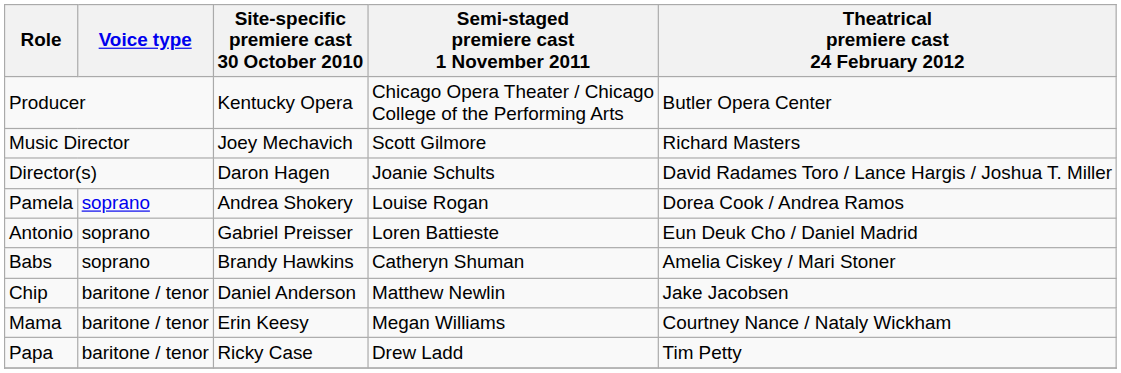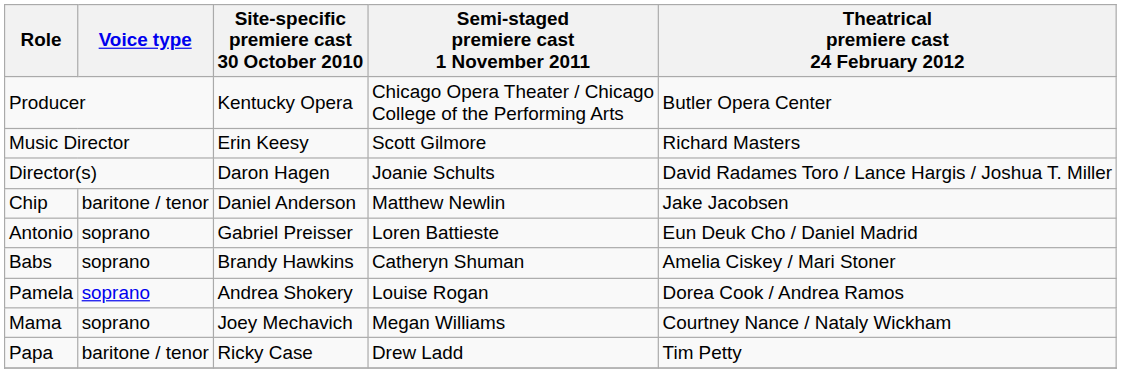 <table class="wikitable">
 <tr>
 <th>Role</th>
 <th><a href='#'>Voice type</a></th>
 <th>Site-specific<br>premiere cast<br>30 October 2010</th>
 <th>Semi-staged<br>premiere cast<br>1 November 2011</th>
 <th>Theatrical<br>premiere cast<br>24 February 2012</th>
 </tr>
 <tr>
 <td colspan=2>Producer</td>
 <td>Kentucky Opera</td>
 <td>Chicago Opera Theater / Chicago<br>College of the Performing Arts</td>
 <td>Butler Opera Center</td>
 </tr>
 <tr>
 <td colspan=2>Music Director</td>
-<td>Joey Mechavich</td>
+<td>Erin Keesy</td>
 <td>Scott Gilmore</td>
 <td>Richard Masters</td>
 </tr>
 <tr>
 <td colspan=2>Director(s)</td>
 <td>Daron Hagen</td>
 <td>Joanie Schults</td>
 <td>David Radames Toro / Lance Hargis / Joshua T. Miller</td>
 </tr>
 <tr>
-<td>Pamela</td>
-<td><a href='#'>soprano</a></td>
-<td>Andrea Shokery</td>
-<td>Louise Rogan</td>
-<td>Dorea Cook / Andrea Ramos</td>
+<td>Chip</td>
+<td>baritone / tenor</td>
+<td>Daniel Anderson</td>
+<td>Matthew Newlin</td>
+<td>Jake Jacobsen</td>
 </tr>
 <tr>
 <td>Antonio</td>
 <td>soprano</td>
 <td>Gabriel Preisser</td>
 <td>Loren Battieste</td>
 <td>Eun Deuk Cho / Daniel Madrid</td>
 </tr>
 <tr>
 <td>Babs</td>
 <td>soprano</td>
 <td>Brandy Hawkins</td>
 <td>Catheryn Shuman</td>
 <td>Amelia Ciskey / Mari Stoner</td>
 </tr>
 <tr>
-<td>Chip</td>
-<td>baritone / tenor</td>
-<td>Daniel Anderson</td>
-<td>Matthew Newlin</td>
-<td>Jake Jacobsen</td>
+<td>Pamela</td>
+<td><a href='#'>soprano</a></td>
+<td>Andrea Shokery</td>
+<td>Louise Rogan</td>
+<td>Dorea Cook / Andrea Ramos</td>
 </tr>
 <tr>
 <td>Mama</td>
-<td>baritone / tenor</td>
-<td>Erin Keesy</td>
+<td>soprano</td>
+<td>Joey Mechavich</td>
 <td>Megan Williams</td>
 <td>Courtney Nance / Nataly Wickham</td>
 </tr>
 <tr>
 <td>Papa</td>
 <td>baritone / tenor</td>
 <td>Ricky Case</td>
 <td>Drew Ladd</td>
 <td>Tim Petty</td>
 </tr>
 <tr>
 </tr>
 <tr>
 </tr>
 </table>
